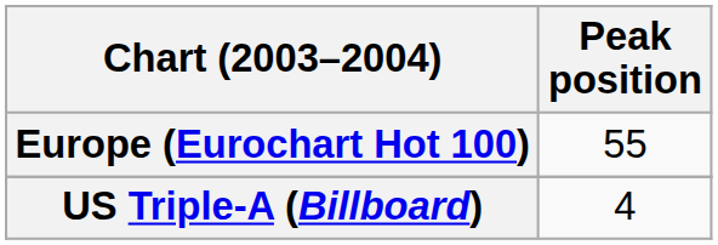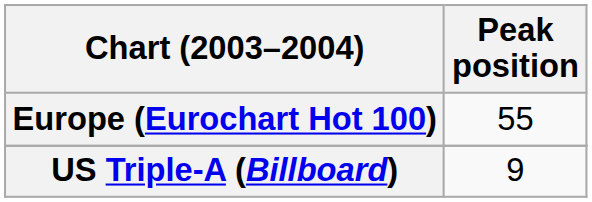 <table class="wikitable sortable plainrowheaders" style="text-align:center">
 <tr>
 <th scope="col">Chart (2003–2004)</th>
 <th scope="col">Peak<br>position</th>
 </tr>
 <tr>
 <th scope="row">Europe (<a href='#'>Eurochart Hot 100</a>)</th>
 <td>55</td>
 </tr>
 <tr>
 </tr>
 <tr>
 </tr>
 <tr>
 </tr>
 <tr>
 <th scope="row">US <a href='#'>Triple-A</a> (<em><a href='#'>Billboard</a></em>)</th>
-<td>4</td>
+<td>9</td>
 </tr>
 </table>
